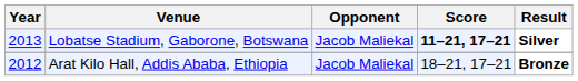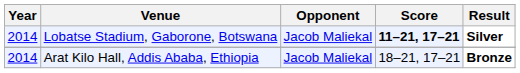 <table class="sortable wikitable" style="font-size: 90%;">
 <tr>
 <th>Year</th>
 <th>Venue</th>
 <th>Opponent</th>
 <th>Score</th>
 <th>Result</th>
 </tr>
 <tr style="background:#ECF2FF">
-<td align="center"><a href='#'>2013</a></td>
+<td align="center"><a href='#'>2014</a></td>
 <td align="left"><a href='#'>Lobatse Stadium</a>, <a href='#'>Gaborone</a>, <a href='#'>Botswana</a></td>
 <td align="left"> <a href='#'>Jacob Maliekal</a></td>
 <td align="left"><strong>11–21, 17–21</strong></td>
 <td style="text-align:left; background:white"> <strong>Silver</strong></td>
 </tr>
 <tr>
 </tr>
 <tr style="background:#ECF2FF">
-<td align="center"><a href='#'>2012</a></td>
+<td align="center"><a href='#'>2014</a></td>
 <td align="left">Arat Kilo Hall, <a href='#'>Addis Ababa</a>, <a href='#'>Ethiopia</a></td>
 <td align="left"> <a href='#'>Jacob Maliekal</a></td>
 <td align="left">18–21, 17–21</td>
 <td style="text-align:left; background:white"> <strong>Bronze</strong></td>
 </tr>
 </table>
